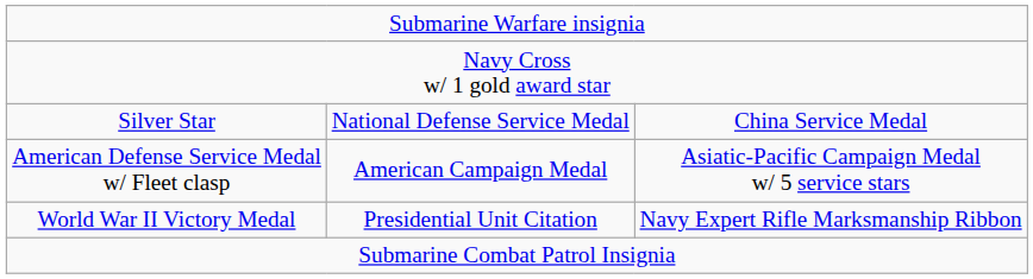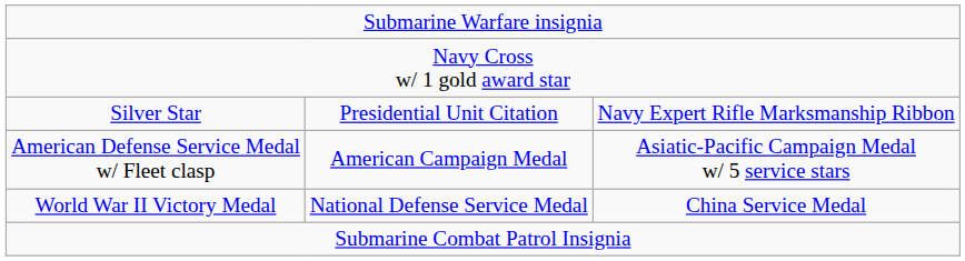 <table class="wikitable" style="margin-left: auto; margin-right: auto; text-align: center; margin-top: -1px;">
 <tr>
 <td colspan="3"><a href='#'>Submarine Warfare insignia</a></td>
 </tr>
 <tr>
 <td colspan="3"><a href='#'>Navy Cross</a><br>w/ 1 gold <a href='#'>award star</a></td>
 </tr>
 <tr>
 <td><a href='#'>Silver Star</a></td>
-<td><a href='#'>National Defense Service Medal</a></td>
-<td><a href='#'>China Service Medal</a></td>
+<td><a href='#'>Presidential Unit Citation</a></td>
+<td><a href='#'>Navy Expert Rifle Marksmanship Ribbon</a></td>
 </tr>
 <tr>
 <td><a href='#'>American Defense Service Medal</a><br>w/ Fleet clasp</td>
 <td><a href='#'>American Campaign Medal</a></td>
 <td><a href='#'>Asiatic-Pacific Campaign Medal</a><br>w/ 5 <a href='#'>service stars</a></td>
 </tr>
 <tr>
 <td><a href='#'>World War II Victory Medal</a></td>
-<td><a href='#'>Presidential Unit Citation</a></td>
-<td><a href='#'>Navy Expert Rifle Marksmanship Ribbon</a></td>
+<td><a href='#'>National Defense Service Medal</a></td>
+<td><a href='#'>China Service Medal</a></td>
 </tr>
 <tr>
 <td colspan="16"><a href='#'>Submarine Combat Patrol Insignia</a></td>
 </tr>
 </table>
